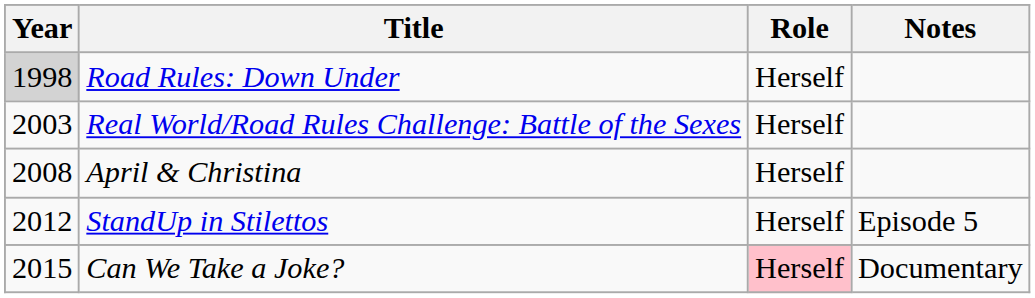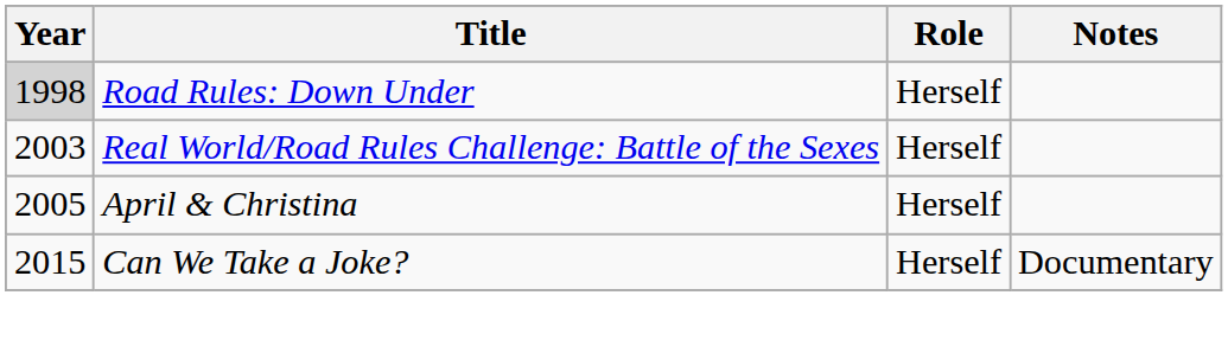 <table class="wikitable sortable">
 <tr>
 <th>Year</th>
 <th>Title</th>
 <th>Role</th>
 <th class="unsortable">Notes</th>
 </tr>
 <tr>
 <td style="background: lightgrey;">1998</td>
 <td><em><a href='#'>Road Rules: Down Under</a></em></td>
 <td>Herself</td>
 <td></td>
 </tr>
 <tr>
 <td>2003</td>
 <td><em><a href='#'>Real World/Road Rules Challenge: Battle of the Sexes</a></em></td>
 <td>Herself</td>
 <td></td>
 </tr>
 <tr>
-<td>2008</td>
+<td>2005</td>
 <td><em>April & Christina</em></td>
 <td>Herself</td>
 <td></td>
 </tr>
 <tr>
-<td>2012</td>
-<td><em><a href='#'>StandUp in Stilettos</a></em></td>
-<td>Herself</td>
-<td>Episode 5</td>
-</tr>
-<tr>
 <td>2015</td>
 <td><em>Can We Take a Joke?</em></td>
-<td style="background: pink;">Herself</td>
+<td>Herself</td>
 <td>Documentary</td>
 </tr>
 </table>
